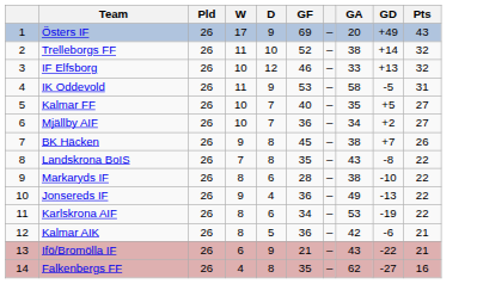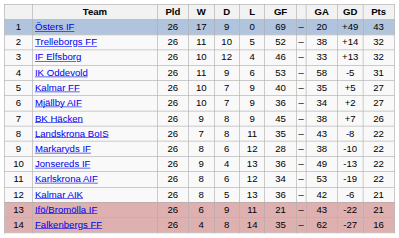 <table class="wikitable" style="text-align: center">
 <tr>
 <th style="width: 40px;"></th>
 <th style="width: 200px;">Team</th>
 <th style="width: 45px;">Pld</th>
 <th style="width: 35px;">W</th>
 <th style="width: 35px;">D</th>
+<th style="width: 35px;">L</th>
 <th style="width: 45px;">GF</th>
 <th></th>
 <th style="width: 45px;">GA</th>
 <th style="width: 35px;">GD</th>
 <th style="width: 45px;">Pts</th>
 </tr>
 <tr style="background: #b0c4de">
 <td>1</td>
 <td style="text-align: left;"><a href='#'>Östers IF</a></td>
 <td>26</td>
 <td>17</td>
 <td>9</td>
+<td>0</td>
 <td>69</td>
 <td>–</td>
 <td>20</td>
 <td>+49</td>
 <td>43</td>
 </tr>
 <tr>
 <td>2</td>
 <td style="text-align: left;"><a href='#'>Trelleborgs FF</a></td>
 <td>26</td>
 <td>11</td>
 <td>10</td>
+<td>5</td>
 <td>52</td>
 <td>–</td>
 <td>38</td>
 <td>+14</td>
 <td>32</td>
 </tr>
 <tr>
 <td>3</td>
 <td style="text-align: left;"><a href='#'>IF Elfsborg</a></td>
 <td>26</td>
 <td>10</td>
 <td>12</td>
+<td>4</td>
 <td>46</td>
 <td>–</td>
 <td>33</td>
 <td>+13</td>
 <td>32</td>
 </tr>
 <tr>
 <td>4</td>
 <td style="text-align: left;"><a href='#'>IK Oddevold</a></td>
 <td>26</td>
 <td>11</td>
 <td>9</td>
+<td>6</td>
 <td>53</td>
 <td>–</td>
 <td>58</td>
 <td>-5</td>
 <td>31</td>
 </tr>
 <tr>
 <td>5</td>
 <td style="text-align: left;"><a href='#'>Kalmar FF</a></td>
 <td>26</td>
 <td>10</td>
 <td>7</td>
+<td>9</td>
 <td>40</td>
 <td>–</td>
 <td>35</td>
 <td>+5</td>
 <td>27</td>
 </tr>
 <tr>
 <td>6</td>
 <td style="text-align: left;"><a href='#'>Mjällby AIF</a></td>
 <td>26</td>
 <td>10</td>
 <td>7</td>
+<td>9</td>
 <td>36</td>
 <td>–</td>
 <td>34</td>
 <td>+2</td>
 <td>27</td>
 </tr>
 <tr>
 <td>7</td>
 <td style="text-align: left;"><a href='#'>BK Häcken</a></td>
 <td>26</td>
 <td>9</td>
 <td>8</td>
+<td>9</td>
 <td>45</td>
 <td>–</td>
 <td>38</td>
 <td>+7</td>
 <td>26</td>
 </tr>
 <tr>
 <td>8</td>
 <td style="text-align: left;"><a href='#'>Landskrona BoIS</a></td>
 <td>26</td>
 <td>7</td>
 <td>8</td>
+<td>11</td>
 <td>35</td>
 <td>–</td>
 <td>43</td>
 <td>-8</td>
 <td>22</td>
 </tr>
 <tr>
 <td>9</td>
 <td style="text-align: left;"><a href='#'>Markaryds IF</a></td>
 <td>26</td>
 <td>8</td>
 <td>6</td>
+<td>12</td>
 <td>28</td>
 <td>–</td>
 <td>38</td>
 <td>-10</td>
 <td>22</td>
 </tr>
 <tr>
 <td>10</td>
 <td style="text-align: left;"><a href='#'>Jonsereds IF</a></td>
 <td>26</td>
 <td>9</td>
 <td>4</td>
+<td>13</td>
 <td>36</td>
 <td>–</td>
 <td>49</td>
 <td>-13</td>
 <td>22</td>
 </tr>
 <tr>
 <td>11</td>
 <td style="text-align: left;"><a href='#'>Karlskrona AIF</a></td>
 <td>26</td>
 <td>8</td>
 <td>6</td>
+<td>12</td>
 <td>34</td>
 <td>–</td>
 <td>53</td>
 <td>-19</td>
 <td>22</td>
 </tr>
 <tr>
 <td>12</td>
 <td style="text-align: left;"><a href='#'>Kalmar AIK</a></td>
 <td>26</td>
 <td>8</td>
 <td>5</td>
+<td>13</td>
 <td>36</td>
 <td>–</td>
 <td>42</td>
 <td>-6</td>
 <td>21</td>
 </tr>
 <tr style="background: #deb0b0">
 <td>13</td>
 <td style="text-align: left;"><a href='#'>Ifö/Bromölla IF</a></td>
 <td>26</td>
 <td>6</td>
 <td>9</td>
+<td>11</td>
 <td>21</td>
 <td>–</td>
 <td>43</td>
 <td>-22</td>
 <td>21</td>
 </tr>
 <tr style="background: #deb0b0">
 <td>14</td>
 <td style="text-align: left;"><a href='#'>Falkenbergs FF</a></td>
 <td>26</td>
 <td>4</td>
 <td>8</td>
+<td>14</td>
 <td>35</td>
 <td>–</td>
 <td>62</td>
 <td>-27</td>
 <td>16</td>
 </tr>
 </table>
